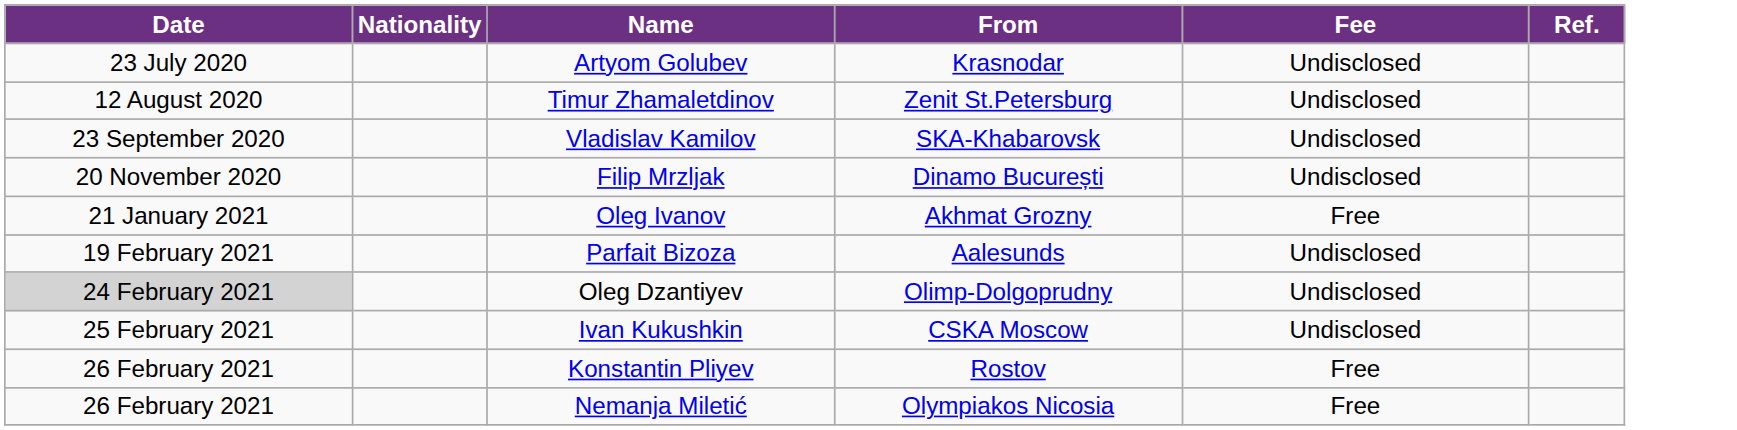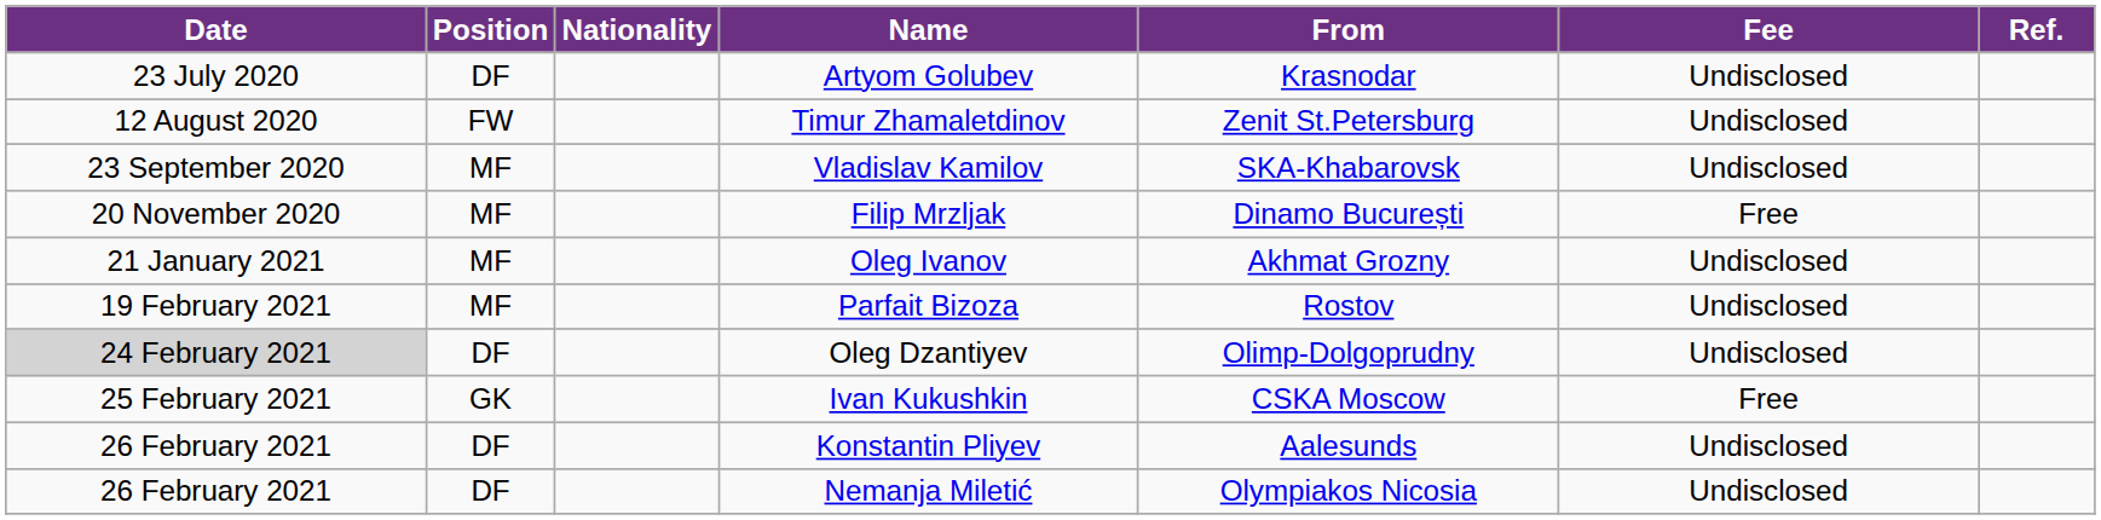 <table class="wikitable"  style="text-align:center; font-size:90%; ">
 <tr>
 <th style="background:#6C3082; color:white; width:200px;">Date</th>
+<th style="background:#6C3082; color:white; width:50px;">Position</th>
 <th style="background:#6C3082; color:white; width:505x;">Nationality</th>
 <th style="background:#6C3082; color:white; width:200px;">Name</th>
 <th style="background:#6C3082; color:white; width:200px;">From</th>
 <th style="background:#6C3082; color:white; width:200px;">Fee</th>
 <th style="background:#6C3082; color:white; width:50px;">Ref.</th>
 </tr>
 <tr>
 <td>23 July 2020</td>
+<td>DF</td>
 <td></td>
 <td><a href='#'>Artyom Golubev</a></td>
 <td><a href='#'>Krasnodar</a></td>
 <td>Undisclosed</td>
 <td></td>
 </tr>
 <tr>
 <td>12 August 2020</td>
+<td>FW</td>
 <td></td>
 <td><a href='#'>Timur Zhamaletdinov</a></td>
 <td><a href='#'>Zenit St.Petersburg</a></td>
 <td>Undisclosed</td>
 <td></td>
 </tr>
 <tr>
 <td>23 September 2020</td>
+<td>MF</td>
 <td></td>
 <td><a href='#'>Vladislav Kamilov</a></td>
 <td><a href='#'>SKA-Khabarovsk</a></td>
 <td>Undisclosed</td>
 <td></td>
 </tr>
 <tr>
 <td>20 November 2020</td>
+<td>MF</td>
 <td></td>
 <td><a href='#'>Filip Mrzljak</a></td>
 <td><a href='#'>Dinamo București</a></td>
+<td>Free</td>
+<td></td>
+</tr>
+<tr>
+<td>21 January 2021</td>
+<td>MF</td>
+<td></td>
+<td><a href='#'>Oleg Ivanov</a></td>
+<td><a href='#'>Akhmat Grozny</a></td>
 <td>Undisclosed</td>
 <td></td>
 </tr>
 <tr>
-<td>21 January 2021</td>
-<td></td>
-<td><a href='#'>Oleg Ivanov</a></td>
-<td><a href='#'>Akhmat Grozny</a></td>
-<td>Free</td>
-<td></td>
-</tr>
-<tr>
 <td>19 February 2021</td>
+<td>MF</td>
 <td></td>
 <td><a href='#'>Parfait Bizoza</a></td>
-<td><a href='#'>Aalesunds</a></td>
+<td><a href='#'>Rostov</a></td>
 <td>Undisclosed</td>
 <td></td>
 </tr>
 <tr>
 <td style="background: lightgrey;">24 February 2021</td>
+<td>DF</td>
 <td></td>
 <td>Oleg Dzantiyev</td>
 <td><a href='#'>Olimp-Dolgoprudny</a></td>
 <td>Undisclosed</td>
 <td></td>
 </tr>
 <tr>
 <td>25 February 2021</td>
+<td>GK</td>
 <td></td>
 <td><a href='#'>Ivan Kukushkin</a></td>
 <td><a href='#'>CSKA Moscow</a></td>
+<td>Free</td>
+<td></td>
+</tr>
+<tr>
+<td>26 February 2021</td>
+<td>DF</td>
+<td></td>
+<td><a href='#'>Konstantin Pliyev</a></td>
+<td><a href='#'>Aalesunds</a></td>
 <td>Undisclosed</td>
 <td></td>
 </tr>
 <tr>
 <td>26 February 2021</td>
-<td></td>
-<td><a href='#'>Konstantin Pliyev</a></td>
-<td><a href='#'>Rostov</a></td>
-<td>Free</td>
-<td></td>
-</tr>
-<tr>
-<td>26 February 2021</td>
+<td>DF</td>
 <td></td>
 <td><a href='#'>Nemanja Miletić</a></td>
 <td><a href='#'>Olympiakos Nicosia</a></td>
-<td>Free</td>
+<td>Undisclosed</td>
 <td></td>
 </tr>
 </table>
